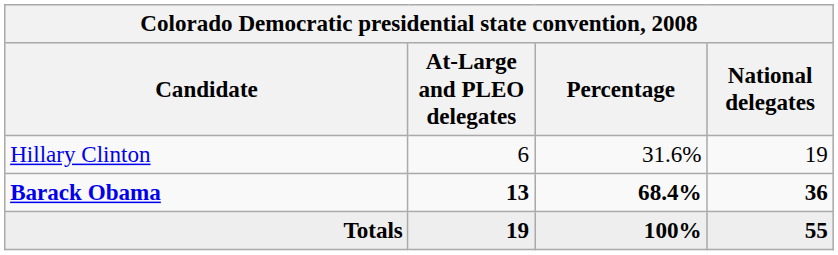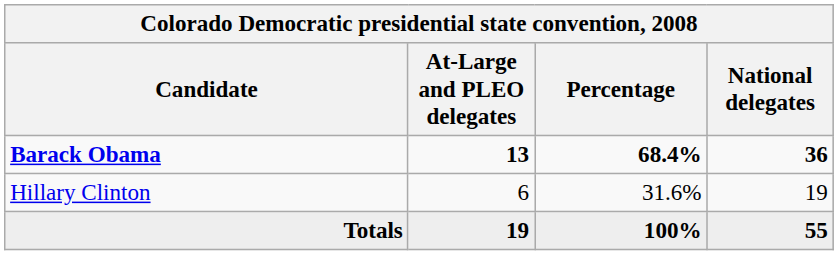 <table class="wikitable" style="font-size: 95%; text-align:right;">
 <tr>
 <th colspan="4">Colorado Democratic presidential state convention, 2008</th>
 </tr>
 <tr>
 <th style="width: 17em">Candidate</th>
 <th style="width: 5em">At-Large and PLEO delegates</th>
 <th style="width: 7em">Percentage</th>
 <th style="width: 5em">National delegates</th>
 </tr>
 <tr>
+<td align="left"><strong><a href='#'>Barack Obama</a></strong></td>
+<td><strong>13</strong></td>
+<td><strong>68.4%</strong></td>
+<td><strong>36</strong></td>
+</tr>
+<tr>
 <td align="left"><a href='#'>Hillary Clinton</a></td>
 <td>6</td>
 <td>31.6%</td>
 <td>19</td>
-</tr>
-<tr>
-<td align="left"><strong><a href='#'>Barack Obama</a></strong></td>
-<td><strong>13</strong></td>
-<td><strong>68.4%</strong></td>
-<td><strong>36</strong></td>
 </tr>
 <tr bgcolor="#EEEEEE" style="margin-right:0.5em">
 <td><strong>Totals</strong></td>
 <td><strong>19</strong></td>
 <td><strong>100%</strong></td>
 <td><strong>55</strong></td>
 </tr>
 </table>
